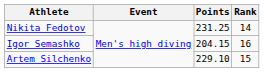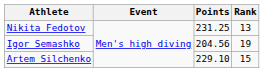 <table class=wikitable style="font-size:90%;">
 <tr>
 <th>Athlete</th>
 <th>Event</th>
 <th>Points</th>
 <th>Rank</th>
 </tr>
 <tr align=center>
 <td align=left><a href='#'>Nikita Fedotov</a></td>
 <td align=left rowspan=3><a href='#'>Men's high diving</a></td>
 <td>231.25</td>
-<td>14</td>
+<td>13</td>
 </tr>
 <tr align=center>
 <td align=left><a href='#'>Igor Semashko</a></td>
-<td>204.15</td>
-<td>16</td>
+<td>204.56</td>
+<td>19</td>
 </tr>
 <tr align=center>
 <td align=left><a href='#'>Artem Silchenko</a></td>
 <td>229.10</td>
 <td>15</td>
 </tr>
 </table>
